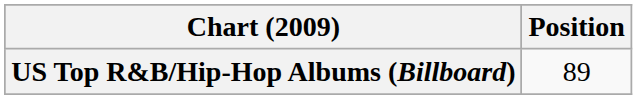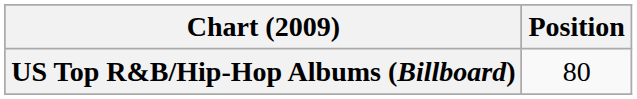 <table class="wikitable plainrowheaders" style="text-align:center">
 <tr>
 <th scope="col">Chart (2009)</th>
 <th scope="col">Position</th>
 </tr>
 <tr>
 <th scope="row">US Top R&B/Hip-Hop Albums (<em>Billboard</em>)</th>
-<td>89</td>
+<td>80</td>
 </tr>
 </table>
